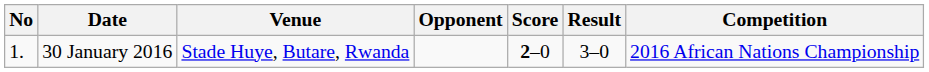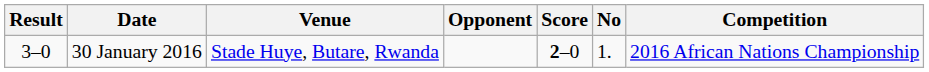 <table class="wikitable" style="font-size:100%;">
 <tr>
-<th>No</th>
+<th>Result</th>
 <th>Date</th>
 <th>Venue</th>
 <th>Opponent</th>
 <th>Score</th>
-<th>Result</th>
+<th>No</th>
 <th>Competition</th>
 </tr>
 <tr>
-<td>1.</td>
+<td align=center>3–0 </td>
 <td>30 January 2016</td>
 <td><a href='#'>Stade Huye</a>, <a href='#'>Butare</a>, <a href='#'>Rwanda</a></td>
 <td></td>
 <td align=center><strong>2</strong>–0</td>
-<td align=center>3–0 </td>
+<td>1.</td>
 <td><a href='#'>2016 African Nations Championship</a></td>
 </tr>
 </table>
